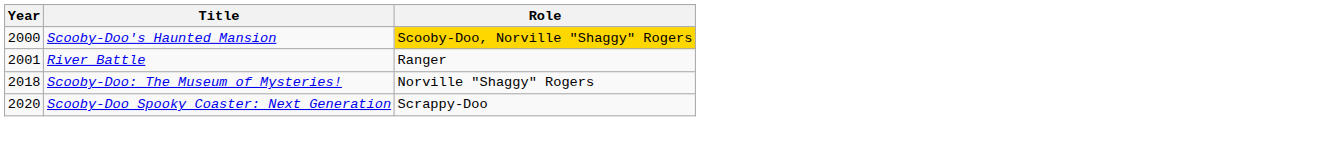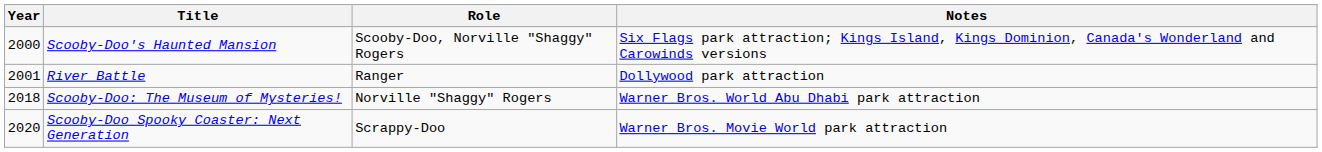 <table class="wikitable">
 <tr>
 <th>Year</th>
 <th>Title</th>
 <th>Role</th>
+<th>Notes</th>
 </tr>
 <tr>
 <td>2000</td>
 <td><em><a href='#'>Scooby-Doo's Haunted Mansion</a></em></td>
-<td style="background: gold;">Scooby-Doo, Norville "Shaggy" Rogers</td>
+<td>Scooby-Doo, Norville "Shaggy" Rogers</td>
+<td><a href='#'>Six Flags</a> park attraction; <a href='#'>Kings Island</a>, <a href='#'>Kings Dominion</a>, <a href='#'>Canada's Wonderland</a> and <a href='#'>Carowinds</a> versions</td>
 </tr>
 <tr>
 <td>2001</td>
 <td><em><a href='#'>River Battle</a></em></td>
 <td>Ranger</td>
+<td><a href='#'>Dollywood</a> park attraction</td>
 </tr>
 <tr>
 <td>2018</td>
 <td><em><a href='#'>Scooby-Doo: The Museum of Mysteries!</a></em></td>
 <td>Norville "Shaggy" Rogers</td>
+<td><a href='#'>Warner Bros. World Abu Dhabi</a> park attraction</td>
 </tr>
 <tr>
 <td>2020</td>
 <td><em><a href='#'>Scooby-Doo Spooky Coaster: Next Generation</a></em></td>
 <td>Scrappy-Doo</td>
+<td><a href='#'>Warner Bros. Movie World</a> park attraction</td>
 </tr>
 </table>
